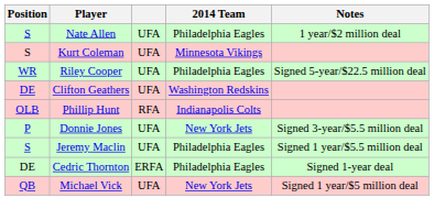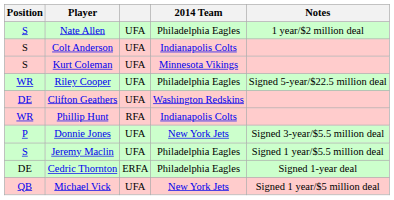 <table class="wikitable" style="font-size: 95%; text-align: center;">
 <tr>
 <th>Position</th>
 <th>Player</th>
 <th></th>
 <th>2014 Team</th>
 <th>Notes</th>
 </tr>
 <tr style="background:#cfc;">
 <td><a href='#'>S</a></td>
 <td><a href='#'>Nate Allen</a></td>
 <td>UFA</td>
 <td>Philadelphia Eagles</td>
 <td>1 year/$2 million deal</td>
+</tr>
+<tr style="background:#fcc;">
+<td>S</td>
+<td><a href='#'>Colt Anderson</a></td>
+<td>UFA</td>
+<td><a href='#'>Indianapolis Colts</a></td>
+<td></td>
 </tr>
 <tr style="background:#fcc;">
 <td>S</td>
 <td><a href='#'>Kurt Coleman</a></td>
 <td>UFA</td>
 <td><a href='#'>Minnesota Vikings</a></td>
 <td></td>
 </tr>
 <tr style="background:#cfc;">
 <td><a href='#'>WR</a></td>
 <td><a href='#'>Riley Cooper</a></td>
 <td>UFA</td>
 <td>Philadelphia Eagles</td>
 <td>Signed 5-year/$22.5 million deal</td>
 </tr>
 <tr style="background:#fcc;">
 <td><a href='#'>DE</a></td>
 <td><a href='#'>Clifton Geathers</a></td>
 <td>UFA</td>
 <td><a href='#'>Washington Redskins</a></td>
 <td></td>
 </tr>
 <tr style="background:#fcc;">
-<td><a href='#'>OLB</a></td>
+<td><a href='#'>WR</a></td>
 <td><a href='#'>Phillip Hunt</a></td>
 <td>RFA</td>
 <td><a href='#'>Indianapolis Colts</a></td>
 <td></td>
 </tr>
 <tr style="background:#cfc;">
 <td><a href='#'>P</a></td>
 <td><a href='#'>Donnie Jones</a></td>
 <td>UFA</td>
 <td><a href='#'>New York Jets</a></td>
 <td>Signed 3-year/$5.5 million deal</td>
 </tr>
 <tr style="background:#cfc;">
 <td><a href='#'>S</a></td>
 <td><a href='#'>Jeremy Maclin</a></td>
 <td>UFA</td>
 <td>Philadelphia Eagles</td>
 <td>Signed 1 year/$5.5 million deal</td>
 </tr>
 <tr style="background:#cfc;">
 <td>DE</td>
 <td><a href='#'>Cedric Thornton</a></td>
 <td>ERFA</td>
 <td>Philadelphia Eagles</td>
 <td>Signed 1-year deal</td>
 </tr>
 <tr style="background:#fcc;">
 <td><a href='#'>QB</a></td>
 <td><a href='#'>Michael Vick</a></td>
 <td>UFA</td>
 <td><a href='#'>New York Jets</a></td>
 <td>Signed 1 year/$5 million deal</td>
 </tr>
 </table>
